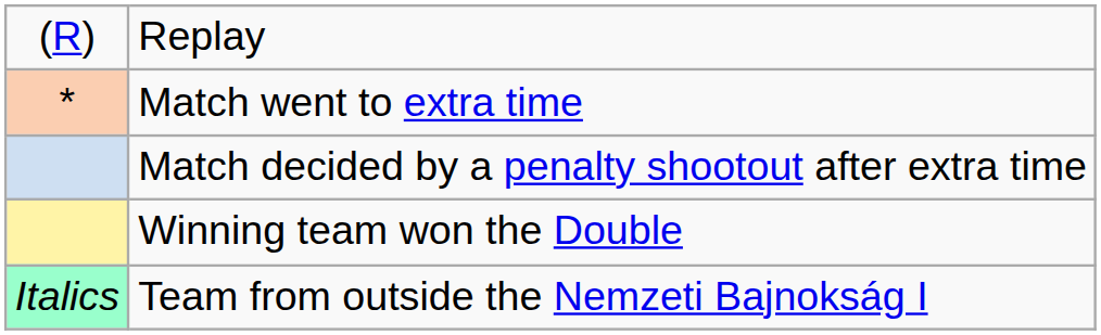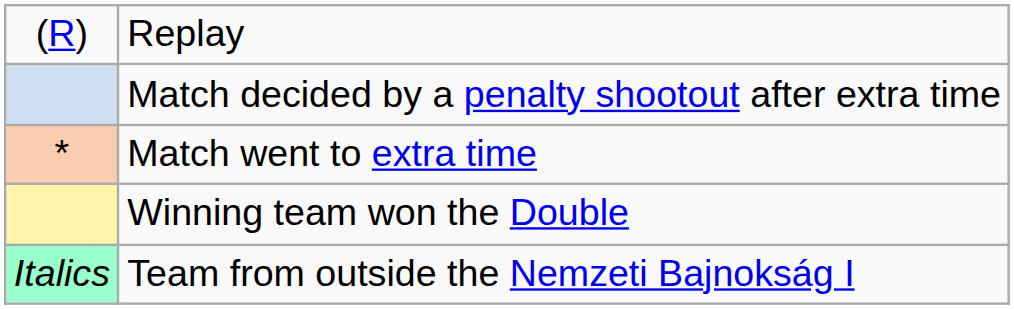 <table class="wikitable">
 <tr>
 <td align=center>(<a href='#'>R</a>)</td>
 <td>Replay</td>
 </tr>
 <tr>
+<td align=center style="background-color:#cedff2"></td>
+<td>Match decided by a <a href='#'>penalty shootout</a> after extra time</td>
+</tr>
+<tr>
 <td align=center style="background-color:#FBCEB1">*</td>
 <td>Match went to <a href='#'>extra time</a></td>
-</tr>
-<tr>
-<td align=center style="background-color:#cedff2"></td>
-<td>Match decided by a <a href='#'>penalty shootout</a> after extra time</td>
 </tr>
 <tr>
 <td align=center style="background-color:#fff4a7"></td>
 <td>Winning team won the <a href='#'>Double</a></td>
 </tr>
 <tr>
 <td align=center style="background-color:#9FC"><em>Italics</em></td>
 <td>Team from outside the <a href='#'>Nemzeti Bajnokság I</a></td>
 </tr>
 </table>
